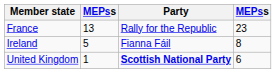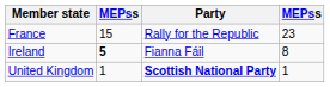 <table class="wikitable">
 <tr>
 <th>Member state</th>
 <th><a href='#'>MEPs</a>s</th>
 <th>Party</th>
 <th><a href='#'>MEPs</a>s</th>
 </tr>
 <tr>
 <td> <a href='#'>France</a></td>
-<td>13</td>
+<td>15</td>
 <td><a href='#'>Rally for the Republic</a></td>
 <td>23</td>
 </tr>
 <tr>
 <td> <a href='#'>Ireland</a></td>
-<td>5</td>
+<td><strong>5</strong></td>
 <td><a href='#'>Fianna Fáil</a></td>
 <td>8</td>
 </tr>
 <tr>
 <td> <a href='#'>United Kingdom</a></td>
 <td>1</td>
 <td><strong><a href='#'>Scottish National Party</a></strong></td>
-<td>6</td>
+<td>1</td>
 </tr>
 </table>
